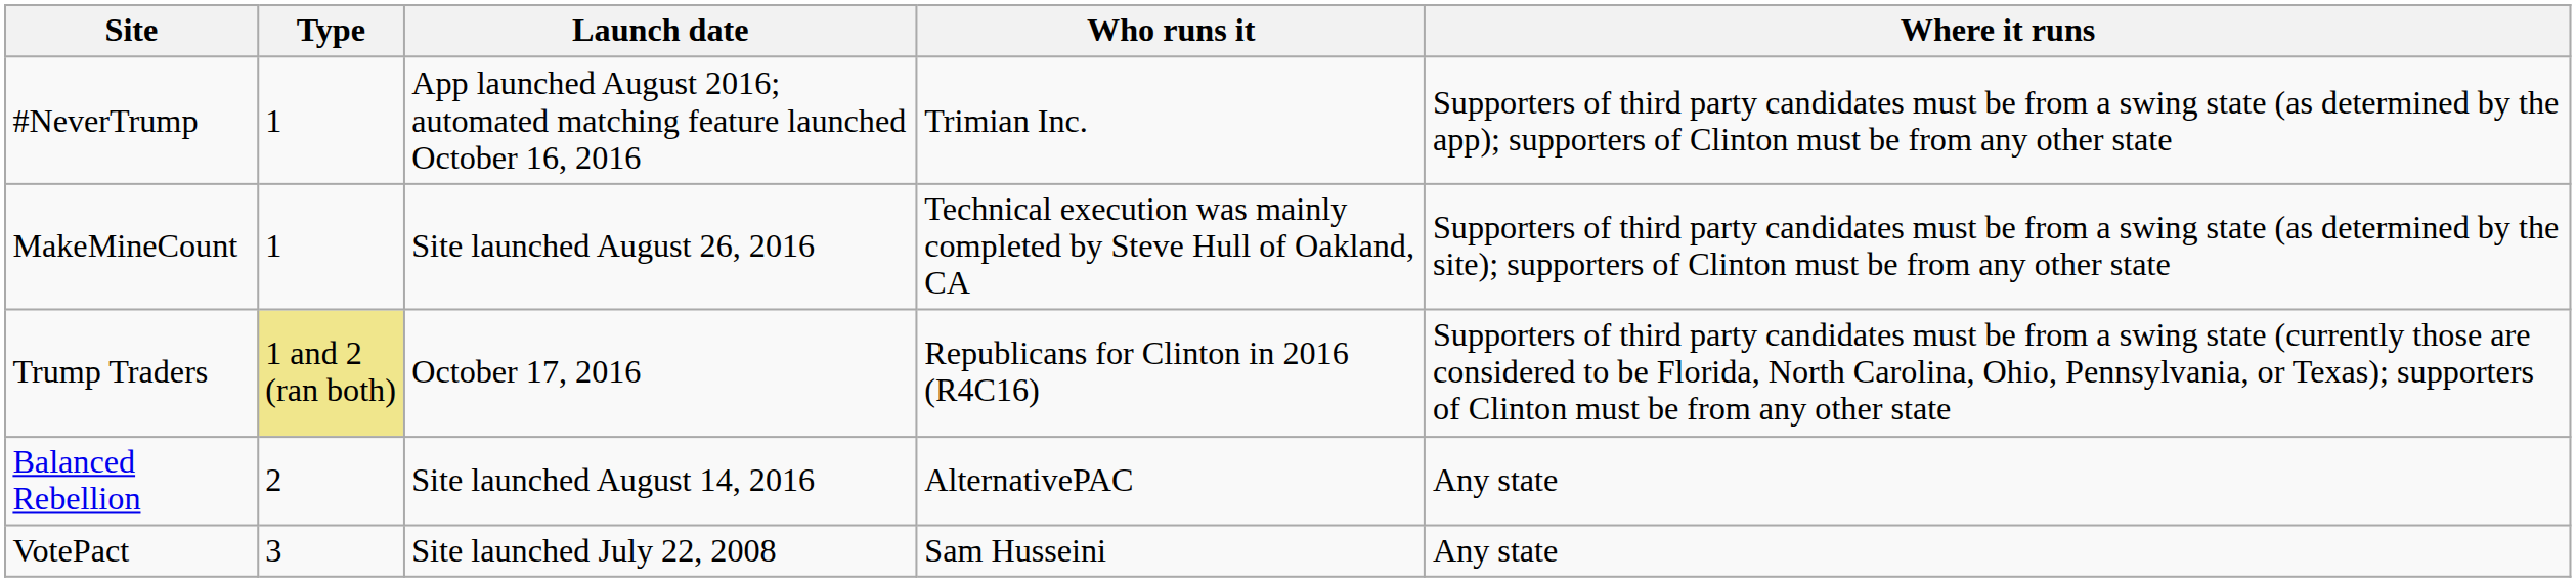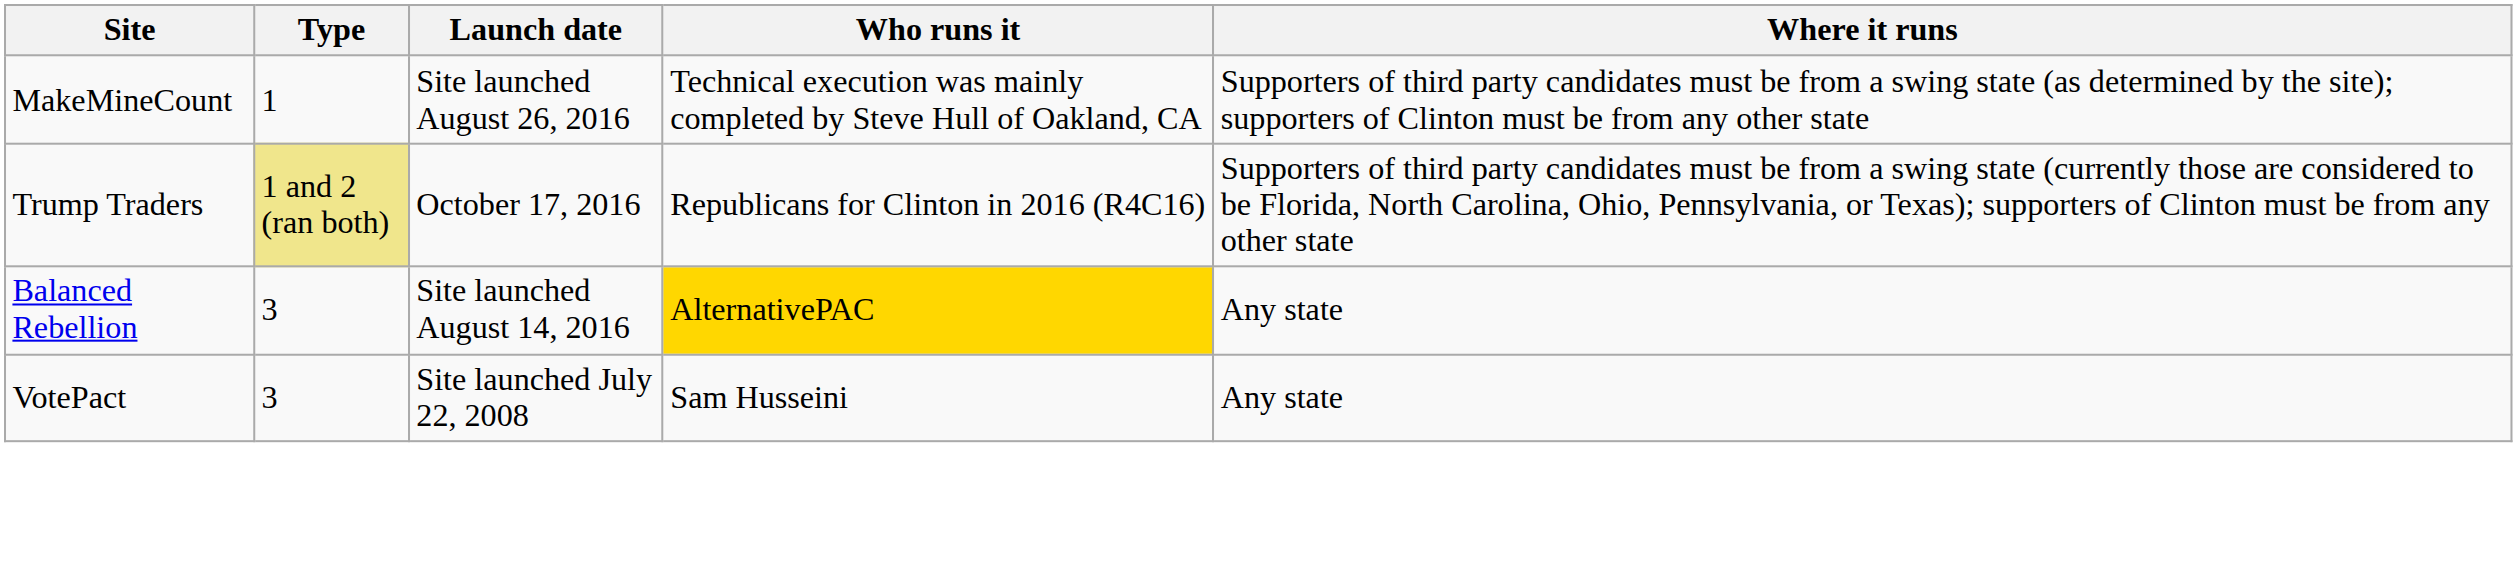 <table class="wikitable sortable">
 <tr>
 <th>Site</th>
 <th>Type</th>
 <th>Launch date</th>
 <th>Who runs it</th>
 <th>Where it runs</th>
-</tr>
-<tr>
-<td>#NeverTrump</td>
-<td>1</td>
-<td>App launched August 2016; automated matching feature launched October 16, 2016</td>
-<td>Trimian Inc.</td>
-<td>Supporters of third party candidates must be from a swing state (as determined by the app); supporters of Clinton must be from any other state</td>
 </tr>
 <tr>
 <td>MakeMineCount</td>
 <td>1</td>
 <td>Site launched August 26, 2016</td>
 <td>Technical execution was mainly completed by Steve Hull of Oakland, CA</td>
 <td>Supporters of third party candidates must be from a swing state (as determined by the site); supporters of Clinton must be from any other state</td>
 </tr>
 <tr>
 <td>Trump Traders</td>
 <td style="background: khaki;">1 and 2 (ran both)</td>
 <td>October 17, 2016</td>
 <td>Republicans for Clinton in 2016 (R4C16)</td>
 <td>Supporters of third party candidates must be from a swing state (currently those are considered to be Florida, North Carolina, Ohio, Pennsylvania, or Texas); supporters of Clinton must be from any other state</td>
 </tr>
 <tr>
 <td><a href='#'>Balanced Rebellion</a></td>
-<td>2</td>
+<td>3</td>
 <td>Site launched August 14, 2016</td>
-<td>AlternativePAC</td>
+<td style="background: gold;">AlternativePAC</td>
 <td>Any state</td>
 </tr>
 <tr>
 <td>VotePact</td>
 <td>3</td>
 <td>Site launched July 22, 2008</td>
 <td>Sam Husseini</td>
 <td>Any state</td>
 </tr>
 </table>
